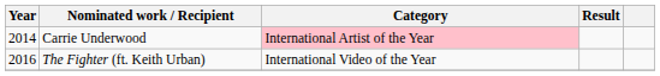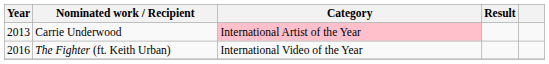 <table class="wikitable plainrowheaders" style="width:85%;">
 <tr>
 <th scope="col" style="width:4%;">Year</th>
 <th scope="col" style="width:35%;">Nominated work / Recipient</th>
 <th scope="col" style="width:50%;">Category</th>
 <th scope="col" style="width:6%;">Result</th>
 <th scope="col" style="width:6%;"></th>
 </tr>
 <tr>
-<td>2014</td>
+<td>2013</td>
 <td>Carrie Underwood</td>
 <td style="background: pink;">International Artist of the Year</td>
 <td></td>
 <td></td>
 </tr>
 <tr>
 <td>2016</td>
 <td><em>The Fighter</em> (ft. Keith Urban)</td>
 <td>International Video of the Year</td>
 <td></td>
 <td></td>
 </tr>
 <tr>
 </tr>
 </table>
